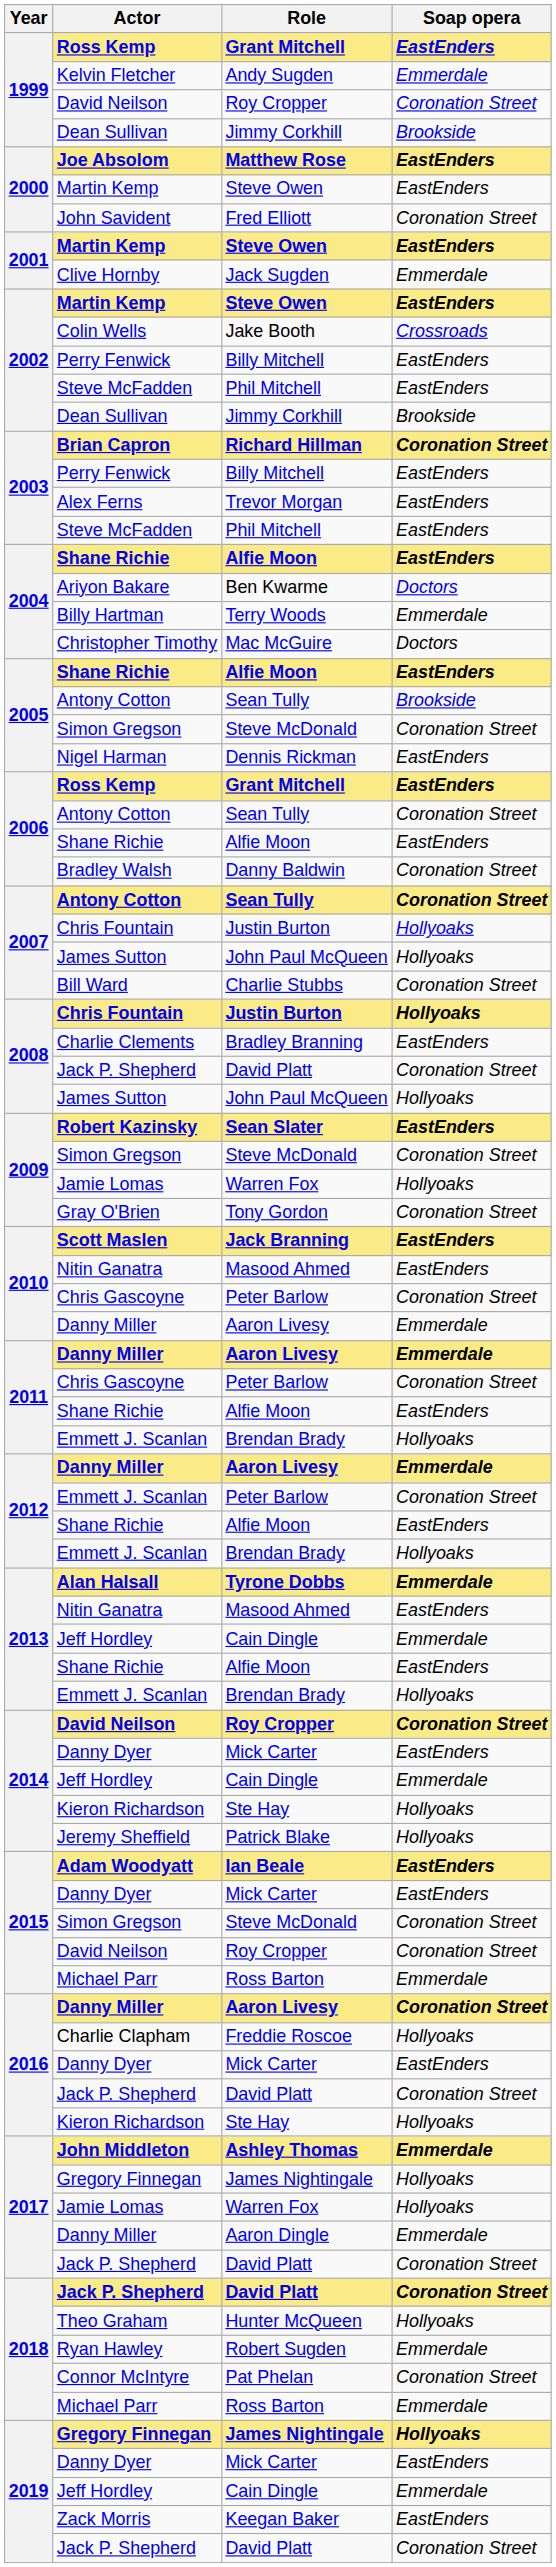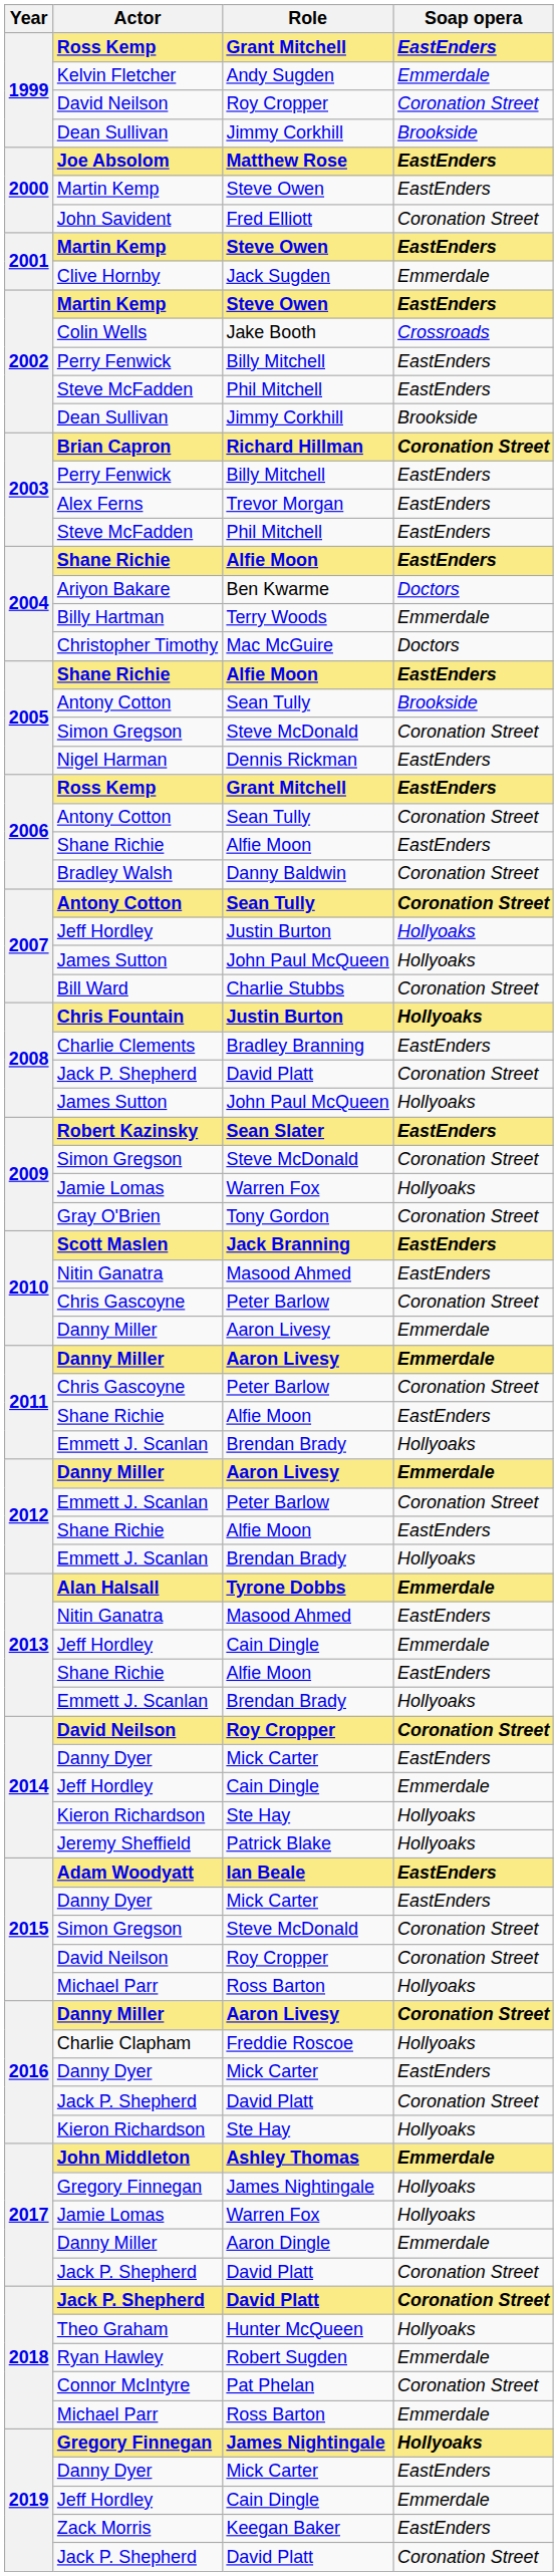 <table class="wikitable sortable" style="text-align:left;">
 <tr>
 <th scope="col">Year</th>
 <th scope="col">Actor</th>
 <th scope="col">Role</th>
 <th scope="col">Soap opera</th>
 </tr>
 <tr>
 <th scope="row" rowspan=4 style="text-align:center"><a href='#'>1999</a></th>
 <td style="background:#FAEB86;"><strong><a href='#'>Ross Kemp</a></strong></td>
 <td style="background:#FAEB86;"><strong><a href='#'>Grant Mitchell</a></strong></td>
 <td style="background:#FAEB86;"><strong><em><a href='#'>EastEnders</a></em></strong></td>
 </tr>
 <tr>
 <td><a href='#'>Kelvin Fletcher</a></td>
 <td><a href='#'>Andy Sugden</a></td>
 <td><em><a href='#'>Emmerdale</a></em></td>
 </tr>
 <tr>
 <td><a href='#'>David Neilson</a></td>
 <td><a href='#'>Roy Cropper</a></td>
 <td><em><a href='#'>Coronation Street</a></em></td>
 </tr>
 <tr>
 <td><a href='#'>Dean Sullivan</a></td>
 <td><a href='#'>Jimmy Corkhill</a></td>
 <td><em><a href='#'>Brookside</a></em></td>
 </tr>
 <tr>
 <th scope="row" rowspan=3 style="text-align:center"><a href='#'>2000</a></th>
 <td style="background:#FAEB86;"><strong><a href='#'>Joe Absolom</a></strong></td>
 <td style="background:#FAEB86;"><strong><a href='#'>Matthew Rose</a></strong></td>
 <td style="background:#FAEB86;"><strong><em>EastEnders</em></strong></td>
 </tr>
 <tr>
 <td><a href='#'>Martin Kemp</a></td>
 <td><a href='#'>Steve Owen</a></td>
 <td><em>EastEnders</em></td>
 </tr>
 <tr>
 <td><a href='#'>John Savident</a></td>
 <td><a href='#'>Fred Elliott</a></td>
 <td><em>Coronation Street</em></td>
 </tr>
 <tr>
 <th scope="row" rowspan=2 style="text-align:center"><a href='#'>2001</a></th>
 <td style="background:#FAEB86;"><strong><a href='#'>Martin Kemp</a></strong></td>
 <td style="background:#FAEB86;"><strong><a href='#'>Steve Owen</a></strong></td>
 <td style="background:#FAEB86;"><strong><em>EastEnders</em></strong></td>
 </tr>
 <tr>
 <td><a href='#'>Clive Hornby</a></td>
 <td><a href='#'>Jack Sugden</a></td>
 <td><em>Emmerdale</em></td>
 </tr>
 <tr>
 <th scope="row" rowspan=5 style="text-align:center"><a href='#'>2002</a></th>
 <td style="background:#FAEB86;"><strong><a href='#'>Martin Kemp</a></strong></td>
 <td style="background:#FAEB86;"><strong><a href='#'>Steve Owen</a></strong></td>
 <td style="background:#FAEB86;"><strong><em>EastEnders</em></strong></td>
 </tr>
 <tr>
 <td><a href='#'>Colin Wells</a></td>
 <td>Jake Booth</td>
 <td><em><a href='#'>Crossroads</a></em></td>
 </tr>
 <tr>
 <td><a href='#'>Perry Fenwick</a></td>
 <td><a href='#'>Billy Mitchell</a></td>
 <td><em>EastEnders</em></td>
 </tr>
 <tr>
 <td><a href='#'>Steve McFadden</a></td>
 <td><a href='#'>Phil Mitchell</a></td>
 <td><em>EastEnders</em></td>
 </tr>
 <tr>
 <td><a href='#'>Dean Sullivan</a></td>
 <td><a href='#'>Jimmy Corkhill</a></td>
 <td><em>Brookside</em></td>
 </tr>
 <tr>
 <th scope="row" rowspan=4 style="text-align:center"><a href='#'>2003</a></th>
 <td style="background:#FAEB86;"><strong><a href='#'>Brian Capron</a></strong></td>
 <td style="background:#FAEB86;"><strong><a href='#'>Richard Hillman</a></strong></td>
 <td style="background:#FAEB86;"><strong><em>Coronation Street</em></strong></td>
 </tr>
 <tr>
 <td><a href='#'>Perry Fenwick</a></td>
 <td><a href='#'>Billy Mitchell</a></td>
 <td><em>EastEnders</em></td>
 </tr>
 <tr>
 <td><a href='#'>Alex Ferns</a></td>
 <td><a href='#'>Trevor Morgan</a></td>
 <td><em>EastEnders</em></td>
 </tr>
 <tr>
 <td><a href='#'>Steve McFadden</a></td>
 <td><a href='#'>Phil Mitchell</a></td>
 <td><em>EastEnders</em></td>
 </tr>
 <tr>
 <th scope="row" rowspan=4 style="text-align:center"><a href='#'>2004</a></th>
 <td style="background:#FAEB86;"><strong><a href='#'>Shane Richie</a></strong></td>
 <td style="background:#FAEB86;"><strong><a href='#'>Alfie Moon</a></strong></td>
 <td style="background:#FAEB86;"><strong><em>EastEnders</em></strong></td>
 </tr>
 <tr>
 <td><a href='#'>Ariyon Bakare</a></td>
 <td>Ben Kwarme</td>
 <td><em><a href='#'>Doctors</a></em></td>
 </tr>
 <tr>
 <td><a href='#'>Billy Hartman</a></td>
 <td><a href='#'>Terry Woods</a></td>
 <td><em>Emmerdale</em></td>
 </tr>
 <tr>
 <td><a href='#'>Christopher Timothy</a></td>
 <td><a href='#'>Mac McGuire</a></td>
 <td><em>Doctors</em></td>
 </tr>
 <tr>
 <th scope="row" rowspan=4 style="text-align:center"><a href='#'>2005</a></th>
 <td style="background:#FAEB86;"><strong><a href='#'>Shane Richie</a></strong></td>
 <td style="background:#FAEB86;"><strong><a href='#'>Alfie Moon</a></strong></td>
 <td style="background:#FAEB86;"><strong><em>EastEnders</em></strong></td>
 </tr>
 <tr>
 <td><a href='#'>Antony Cotton</a></td>
 <td><a href='#'>Sean Tully</a></td>
 <td><em><a href='#'>Brookside</a></em></td>
 </tr>
 <tr>
 <td><a href='#'>Simon Gregson</a></td>
 <td><a href='#'>Steve McDonald</a></td>
 <td><em>Coronation Street</em></td>
 </tr>
 <tr>
 <td><a href='#'>Nigel Harman</a></td>
 <td><a href='#'>Dennis Rickman</a></td>
 <td><em>EastEnders</em></td>
 </tr>
 <tr>
 <th scope="row" rowspan=4 style="text-align:center"><a href='#'>2006</a></th>
 <td style="background:#FAEB86;"><strong><a href='#'>Ross Kemp</a></strong></td>
 <td style="background:#FAEB86;"><strong><a href='#'>Grant Mitchell</a></strong></td>
 <td style="background:#FAEB86;"><strong><em>EastEnders</em></strong></td>
 </tr>
 <tr>
 <td><a href='#'>Antony Cotton</a></td>
 <td><a href='#'>Sean Tully</a></td>
 <td><em>Coronation Street</em></td>
 </tr>
 <tr>
 <td><a href='#'>Shane Richie</a></td>
 <td><a href='#'>Alfie Moon</a></td>
 <td><em>EastEnders</em></td>
 </tr>
 <tr>
 <td><a href='#'>Bradley Walsh</a></td>
 <td><a href='#'>Danny Baldwin</a></td>
 <td><em>Coronation Street</em></td>
 </tr>
 <tr>
 <th scope="row" rowspan=4 style="text-align:center"><a href='#'>2007</a></th>
 <td style="background:#FAEB86;"><strong><a href='#'>Antony Cotton</a></strong></td>
 <td style="background:#FAEB86;"><strong><a href='#'>Sean Tully</a></strong></td>
 <td style="background:#FAEB86;"><strong><em>Coronation Street</em></strong></td>
 </tr>
 <tr>
-<td><a href='#'>Chris Fountain</a></td>
+<td><a href='#'>Jeff Hordley</a></td>
 <td><a href='#'>Justin Burton</a></td>
 <td><em><a href='#'>Hollyoaks</a></em></td>
 </tr>
 <tr>
 <td><a href='#'>James Sutton</a></td>
 <td><a href='#'>John Paul McQueen</a></td>
 <td><em>Hollyoaks</em></td>
 </tr>
 <tr>
 <td><a href='#'>Bill Ward</a></td>
 <td><a href='#'>Charlie Stubbs</a></td>
 <td><em>Coronation Street</em></td>
 </tr>
 <tr>
 <th scope="row" rowspan=4 style="text-align:center"><a href='#'>2008</a></th>
 <td style="background:#FAEB86;"><strong><a href='#'>Chris Fountain</a></strong></td>
 <td style="background:#FAEB86;"><strong><a href='#'>Justin Burton</a></strong></td>
 <td style="background:#FAEB86;"><strong><em>Hollyoaks</em></strong></td>
 </tr>
 <tr>
 <td><a href='#'>Charlie Clements</a></td>
 <td><a href='#'>Bradley Branning</a></td>
 <td><em>EastEnders</em></td>
 </tr>
 <tr>
 <td><a href='#'>Jack P. Shepherd</a></td>
 <td><a href='#'>David Platt</a></td>
 <td><em>Coronation Street</em></td>
 </tr>
 <tr>
 <td><a href='#'>James Sutton</a></td>
 <td><a href='#'>John Paul McQueen</a></td>
 <td><em>Hollyoaks</em></td>
 </tr>
 <tr>
 <th scope="row" rowspan=4 style="text-align:center"><a href='#'>2009</a></th>
 <td style="background:#FAEB86;"><strong><a href='#'>Robert Kazinsky</a></strong></td>
 <td style="background:#FAEB86;"><strong><a href='#'>Sean Slater</a></strong></td>
 <td style="background:#FAEB86;"><strong><em>EastEnders</em></strong></td>
 </tr>
 <tr>
 <td><a href='#'>Simon Gregson</a></td>
 <td><a href='#'>Steve McDonald</a></td>
 <td><em>Coronation Street</em></td>
 </tr>
 <tr>
 <td><a href='#'>Jamie Lomas</a></td>
 <td><a href='#'>Warren Fox</a></td>
 <td><em>Hollyoaks</em></td>
 </tr>
 <tr>
 <td><a href='#'>Gray O'Brien</a></td>
 <td><a href='#'>Tony Gordon</a></td>
 <td><em>Coronation Street</em></td>
 </tr>
 <tr>
 <th scope="row" rowspan=4 style="text-align:center"><a href='#'>2010</a></th>
 <td style="background:#FAEB86;"><strong><a href='#'>Scott Maslen</a></strong></td>
 <td style="background:#FAEB86;"><strong><a href='#'>Jack Branning</a></strong></td>
 <td style="background:#FAEB86;"><strong><em>EastEnders</em></strong></td>
 </tr>
 <tr>
 <td><a href='#'>Nitin Ganatra</a></td>
 <td><a href='#'>Masood Ahmed</a></td>
 <td><em>EastEnders</em></td>
 </tr>
 <tr>
 <td><a href='#'>Chris Gascoyne</a></td>
 <td><a href='#'>Peter Barlow</a></td>
 <td><em>Coronation Street</em></td>
 </tr>
 <tr>
 <td><a href='#'>Danny Miller</a></td>
 <td><a href='#'>Aaron Livesy</a></td>
 <td><em>Emmerdale</em></td>
 </tr>
 <tr>
 <th scope="row" rowspan=4 style="text-align:center"><a href='#'>2011</a></th>
 <td style="background:#FAEB86;"><strong><a href='#'>Danny Miller</a></strong></td>
 <td style="background:#FAEB86;"><strong><a href='#'>Aaron Livesy</a></strong></td>
 <td style="background:#FAEB86;"><strong><em>Emmerdale</em></strong></td>
 </tr>
 <tr>
 <td><a href='#'>Chris Gascoyne</a></td>
 <td><a href='#'>Peter Barlow</a></td>
 <td><em>Coronation Street</em></td>
 </tr>
 <tr>
 <td><a href='#'>Shane Richie</a></td>
 <td><a href='#'>Alfie Moon</a></td>
 <td><em>EastEnders</em></td>
 </tr>
 <tr>
 <td><a href='#'>Emmett J. Scanlan</a></td>
 <td><a href='#'>Brendan Brady</a></td>
 <td><em>Hollyoaks</em></td>
 </tr>
 <tr>
 <th scope="row" rowspan=4 style="text-align:center"><a href='#'>2012</a></th>
 <td style="background:#FAEB86;"><strong><a href='#'>Danny Miller</a></strong></td>
 <td style="background:#FAEB86;"><strong><a href='#'>Aaron Livesy</a></strong></td>
 <td style="background:#FAEB86;"><strong><em>Emmerdale</em></strong></td>
 </tr>
 <tr>
 <td><a href='#'>Emmett J. Scanlan</a></td>
 <td><a href='#'>Peter Barlow</a></td>
 <td><em>Coronation Street</em></td>
 </tr>
 <tr>
 <td><a href='#'>Shane Richie</a></td>
 <td><a href='#'>Alfie Moon</a></td>
 <td><em>EastEnders</em></td>
 </tr>
 <tr>
 <td><a href='#'>Emmett J. Scanlan</a></td>
 <td><a href='#'>Brendan Brady</a></td>
 <td><em>Hollyoaks</em></td>
 </tr>
 <tr>
 <th scope="row" rowspan=5 style="text-align:center"><a href='#'>2013</a></th>
 <td style="background:#FAEB86;"><strong><a href='#'>Alan Halsall</a></strong></td>
 <td style="background:#FAEB86;"><strong><a href='#'>Tyrone Dobbs</a></strong></td>
 <td style="background:#FAEB86;"><strong><em>Emmerdale</em></strong></td>
 </tr>
 <tr>
 <td><a href='#'>Nitin Ganatra</a></td>
 <td><a href='#'>Masood Ahmed</a></td>
 <td><em>EastEnders</em></td>
 </tr>
 <tr>
 <td><a href='#'>Jeff Hordley</a></td>
 <td><a href='#'>Cain Dingle</a></td>
 <td><em>Emmerdale</em></td>
 </tr>
 <tr>
 <td><a href='#'>Shane Richie</a></td>
 <td><a href='#'>Alfie Moon</a></td>
 <td><em>EastEnders</em></td>
 </tr>
 <tr>
 <td><a href='#'>Emmett J. Scanlan</a></td>
 <td><a href='#'>Brendan Brady</a></td>
 <td><em>Hollyoaks</em></td>
 </tr>
 <tr>
 <th scope="row" rowspan=5 style="text-align:center"><a href='#'>2014</a></th>
 <td style="background:#FAEB86;"><strong><a href='#'>David Neilson</a></strong></td>
 <td style="background:#FAEB86;"><strong><a href='#'>Roy Cropper</a></strong></td>
 <td style="background:#FAEB86;"><strong><em>Coronation Street</em></strong></td>
 </tr>
 <tr>
 <td><a href='#'>Danny Dyer</a></td>
 <td><a href='#'>Mick Carter</a></td>
 <td><em>EastEnders</em></td>
 </tr>
 <tr>
 <td><a href='#'>Jeff Hordley</a></td>
 <td><a href='#'>Cain Dingle</a></td>
 <td><em>Emmerdale</em></td>
 </tr>
 <tr>
 <td><a href='#'>Kieron Richardson</a></td>
 <td><a href='#'>Ste Hay</a></td>
 <td><em>Hollyoaks</em></td>
 </tr>
 <tr>
 <td><a href='#'>Jeremy Sheffield</a></td>
 <td><a href='#'>Patrick Blake</a></td>
 <td><em>Hollyoaks</em></td>
 </tr>
 <tr>
 <th scope="row" rowspan=5 style="text-align:center"><a href='#'>2015</a></th>
 <td style="background:#FAEB86;"><strong><a href='#'>Adam Woodyatt</a></strong></td>
 <td style="background:#FAEB86;"><strong><a href='#'>Ian Beale</a></strong></td>
 <td style="background:#FAEB86;"><strong><em>EastEnders</em></strong></td>
 </tr>
 <tr>
 <td><a href='#'>Danny Dyer</a></td>
 <td><a href='#'>Mick Carter</a></td>
 <td><em>EastEnders</em></td>
 </tr>
 <tr>
 <td><a href='#'>Simon Gregson</a></td>
 <td><a href='#'>Steve McDonald</a></td>
 <td><em>Coronation Street</em></td>
 </tr>
 <tr>
 <td><a href='#'>David Neilson</a></td>
 <td><a href='#'>Roy Cropper</a></td>
 <td><em>Coronation Street</em></td>
 </tr>
 <tr>
 <td><a href='#'>Michael Parr</a></td>
 <td><a href='#'>Ross Barton</a></td>
-<td><em>Emmerdale</em></td>
+<td><em>Hollyoaks</em></td>
 </tr>
 <tr>
 <th scope="row" rowspan=5 style="text-align:center"><a href='#'>2016</a></th>
 <td style="background:#FAEB86;"><strong><a href='#'>Danny Miller</a></strong></td>
 <td style="background:#FAEB86;"><strong><a href='#'>Aaron Livesy</a></strong></td>
 <td style="background:#FAEB86;"><strong><em>Coronation Street</em></strong></td>
 </tr>
 <tr>
 <td>Charlie Clapham</td>
 <td><a href='#'>Freddie Roscoe</a></td>
 <td><em>Hollyoaks</em></td>
 </tr>
 <tr>
 <td><a href='#'>Danny Dyer</a></td>
 <td><a href='#'>Mick Carter</a></td>
 <td><em>EastEnders</em></td>
 </tr>
 <tr>
 <td><a href='#'>Jack P. Shepherd</a></td>
 <td><a href='#'>David Platt</a></td>
 <td><em>Coronation Street</em></td>
 </tr>
 <tr>
 <td><a href='#'>Kieron Richardson</a></td>
 <td><a href='#'>Ste Hay</a></td>
 <td><em>Hollyoaks</em></td>
 </tr>
 <tr>
 <th scope="row" rowspan=5 style="text-align:center"><a href='#'>2017</a></th>
 <td style="background:#FAEB86;"><strong><a href='#'>John Middleton</a></strong></td>
 <td style="background:#FAEB86;"><strong><a href='#'>Ashley Thomas</a></strong></td>
 <td style="background:#FAEB86;"><strong><em>Emmerdale</em></strong></td>
 </tr>
 <tr>
 <td><a href='#'>Gregory Finnegan</a></td>
 <td><a href='#'>James Nightingale</a></td>
 <td><em>Hollyoaks</em></td>
 </tr>
 <tr>
 <td><a href='#'>Jamie Lomas</a></td>
 <td><a href='#'>Warren Fox</a></td>
 <td><em>Hollyoaks</em></td>
 </tr>
 <tr>
 <td><a href='#'>Danny Miller</a></td>
 <td><a href='#'>Aaron Dingle</a></td>
 <td><em>Emmerdale</em></td>
 </tr>
 <tr>
 <td><a href='#'>Jack P. Shepherd</a></td>
 <td><a href='#'>David Platt</a></td>
 <td><em>Coronation Street</em></td>
 </tr>
 <tr>
 <th scope="row" rowspan=5 style="text-align:center"><a href='#'>2018</a></th>
 <td style="background:#FAEB86;"><strong><a href='#'>Jack P. Shepherd</a></strong></td>
 <td style="background:#FAEB86;"><strong><a href='#'>David Platt</a></strong></td>
 <td style="background:#FAEB86;"><strong><em>Coronation Street</em></strong></td>
 </tr>
 <tr>
 <td><a href='#'>Theo Graham</a></td>
 <td><a href='#'>Hunter McQueen</a></td>
 <td><em>Hollyoaks</em></td>
 </tr>
 <tr>
 <td><a href='#'>Ryan Hawley</a></td>
 <td><a href='#'>Robert Sugden</a></td>
 <td><em>Emmerdale</em></td>
 </tr>
 <tr>
 <td><a href='#'>Connor McIntyre</a></td>
 <td><a href='#'>Pat Phelan</a></td>
 <td><em>Coronation Street</em></td>
 </tr>
 <tr>
 <td><a href='#'>Michael Parr</a></td>
 <td><a href='#'>Ross Barton</a></td>
 <td><em>Emmerdale</em></td>
 </tr>
 <tr>
 <th scope="row" rowspan=5 style="text-align:center"><a href='#'>2019</a></th>
 <td style="background:#FAEB86;"><strong><a href='#'>Gregory Finnegan</a></strong></td>
 <td style="background:#FAEB86;"><strong><a href='#'>James Nightingale</a></strong></td>
 <td style="background:#FAEB86;"><strong><em>Hollyoaks</em></strong></td>
 </tr>
 <tr>
 <td><a href='#'>Danny Dyer</a></td>
 <td><a href='#'>Mick Carter</a></td>
 <td><em>EastEnders</em></td>
 </tr>
 <tr>
 <td><a href='#'>Jeff Hordley</a></td>
 <td><a href='#'>Cain Dingle</a></td>
 <td><em>Emmerdale</em></td>
 </tr>
 <tr>
 <td><a href='#'>Zack Morris</a></td>
 <td><a href='#'>Keegan Baker</a></td>
 <td><em>EastEnders</em></td>
 </tr>
 <tr>
 <td><a href='#'>Jack P. Shepherd</a></td>
 <td><a href='#'>David Platt</a></td>
 <td><em>Coronation Street</em></td>
 </tr>
 </table>
